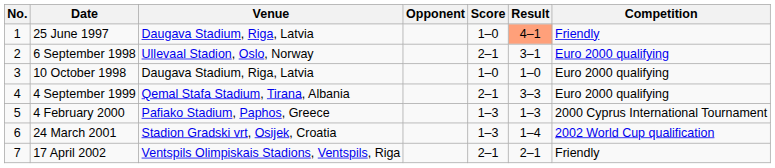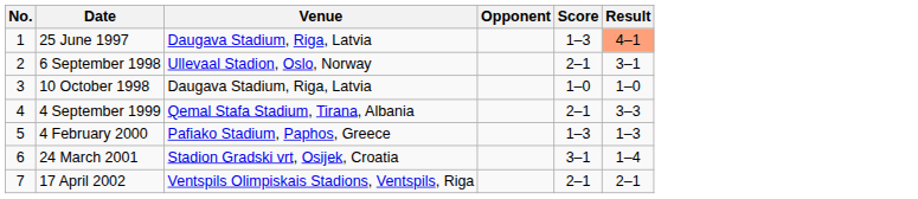 <table class="wikitable sortable">
 <tr>
 <th scope="col">No.</th>
 <th scope="col">Date</th>
 <th scope="col">Venue</th>
 <th scope="col">Opponent</th>
 <th scope="col">Score</th>
 <th scope="col">Result</th>
-<th scope="col">Competition</th>
 </tr>
 <tr>
 <td align="center">1</td>
 <td>25 June 1997</td>
 <td><a href='#'>Daugava Stadium</a>, <a href='#'>Riga</a>, Latvia</td>
 <td></td>
-<td align="center">1–0</td>
+<td align="center">1–3</td>
 <td align="center" style="background: lightsalmon;">4–1</td>
-<td><a href='#'>Friendly</a></td>
 </tr>
 <tr>
 <td align="center">2</td>
 <td>6 September 1998</td>
 <td><a href='#'>Ullevaal Stadion</a>, <a href='#'>Oslo</a>, Norway</td>
 <td></td>
 <td align="center">2–1</td>
 <td align="center">3–1</td>
-<td><a href='#'>Euro 2000 qualifying</a></td>
 </tr>
 <tr>
 <td align="center">3</td>
 <td>10 October 1998</td>
 <td>Daugava Stadium, Riga, Latvia</td>
 <td></td>
 <td align="center">1–0</td>
 <td align="center">1–0</td>
-<td>Euro 2000 qualifying</td>
 </tr>
 <tr>
 <td align="center">4</td>
 <td>4 September 1999</td>
 <td><a href='#'>Qemal Stafa Stadium</a>, <a href='#'>Tirana</a>, Albania</td>
 <td></td>
 <td align="center">2–1</td>
 <td align="center">3–3</td>
-<td>Euro 2000 qualifying</td>
 </tr>
 <tr>
 <td align="center">5</td>
 <td>4 February 2000</td>
 <td><a href='#'>Pafiako Stadium</a>, <a href='#'>Paphos</a>, Greece</td>
 <td></td>
 <td align="center">1–3</td>
 <td align="center">1–3</td>
-<td>2000 Cyprus International Tournament</td>
 </tr>
 <tr>
 <td align="center">6</td>
 <td>24 March 2001</td>
 <td><a href='#'>Stadion Gradski vrt</a>, <a href='#'>Osijek</a>, Croatia</td>
 <td></td>
-<td align="center">1–3</td>
+<td align="center">3–1</td>
 <td align="center">1–4</td>
-<td><a href='#'>2002 World Cup qualification</a></td>
 </tr>
 <tr>
 <td align="center">7</td>
 <td>17 April 2002</td>
 <td><a href='#'>Ventspils Olimpiskais Stadions</a>, <a href='#'>Ventspils</a>, Riga</td>
 <td></td>
 <td align="center">2–1</td>
 <td align="center">2–1</td>
-<td>Friendly</td>
 </tr>
 </table>
